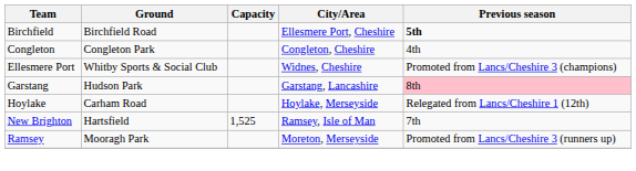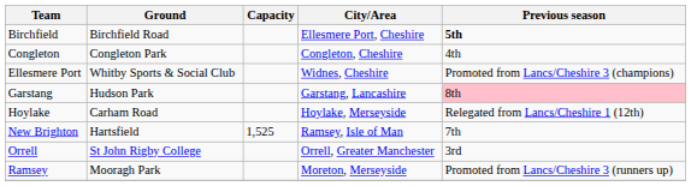 <table class="wikitable sortable" width=100%>
 <tr>
 <th>Team</th>
 <th>Ground</th>
 <th>Capacity</th>
 <th>City/Area</th>
 <th>Previous season</th>
 </tr>
 <tr>
 <td>Birchfield</td>
 <td>Birchfield Road</td>
 <td></td>
 <td><a href='#'>Ellesmere Port</a>, <a href='#'>Cheshire</a></td>
 <td><strong>5th</strong></td>
 </tr>
 <tr>
 <td>Congleton</td>
 <td>Congleton Park</td>
 <td></td>
 <td><a href='#'>Congleton</a>, <a href='#'>Cheshire</a></td>
 <td>4th</td>
 </tr>
 <tr>
 <td>Ellesmere Port</td>
 <td>Whitby Sports & Social Club</td>
 <td></td>
 <td><a href='#'>Widnes</a>, <a href='#'>Cheshire</a></td>
 <td>Promoted from <a href='#'>Lancs/Cheshire 3</a> (champions)</td>
 </tr>
 <tr>
 <td>Garstang</td>
 <td>Hudson Park</td>
 <td></td>
 <td><a href='#'>Garstang</a>, <a href='#'>Lancashire</a></td>
 <td style="background: pink;">8th</td>
 </tr>
 <tr>
 <td>Hoylake</td>
 <td>Carham Road</td>
 <td></td>
 <td><a href='#'>Hoylake</a>, <a href='#'>Merseyside</a></td>
 <td>Relegated from <a href='#'>Lancs/Cheshire 1</a> (12th)</td>
 </tr>
 <tr>
 <td><a href='#'>New Brighton</a></td>
 <td>Hartsfield</td>
 <td>1,525</td>
 <td><a href='#'>Ramsey</a>, <a href='#'>Isle of Man</a></td>
 <td>7th</td>
 </tr>
 <tr>
+<td><a href='#'>Orrell</a></td>
+<td><a href='#'>St John Rigby College</a></td>
+<td></td>
+<td><a href='#'>Orrell</a>, <a href='#'>Greater Manchester</a></td>
+<td>3rd</td>
+</tr>
+<tr>
 <td><a href='#'>Ramsey</a></td>
 <td>Mooragh Park</td>
 <td></td>
 <td><a href='#'>Moreton</a>, <a href='#'>Merseyside</a></td>
 <td>Promoted from <a href='#'>Lancs/Cheshire 3</a> (runners up)</td>
 </tr>
 <tr>
 </tr>
 </table>
